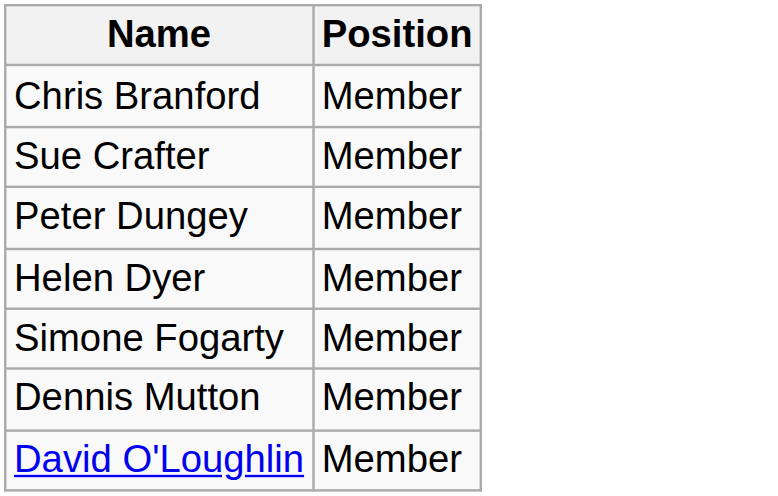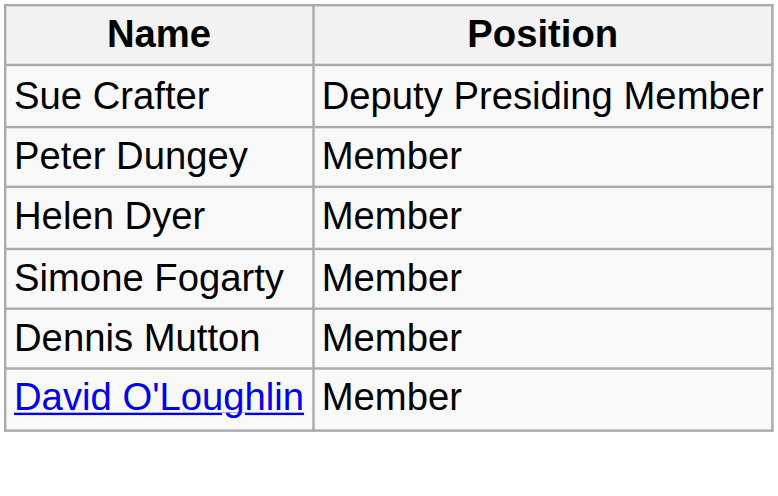 <table class="wikitable">
 <tr>
 <th>Name</th>
 <th>Position</th>
 </tr>
 <tr>
-<td>Chris Branford</td>
-<td>Member</td>
-</tr>
-<tr>
 <td>Sue Crafter</td>
-<td>Member</td>
+<td>Deputy Presiding Member</td>
 </tr>
 <tr>
 <td>Peter Dungey</td>
 <td>Member</td>
 </tr>
 <tr>
 <td>Helen Dyer</td>
 <td>Member</td>
 </tr>
 <tr>
 <td>Simone Fogarty</td>
 <td>Member</td>
 </tr>
 <tr>
 <td>Dennis Mutton</td>
 <td>Member</td>
 </tr>
 <tr>
 <td><a href='#'>David O'Loughlin</a></td>
 <td>Member</td>
 </tr>
 </table>
